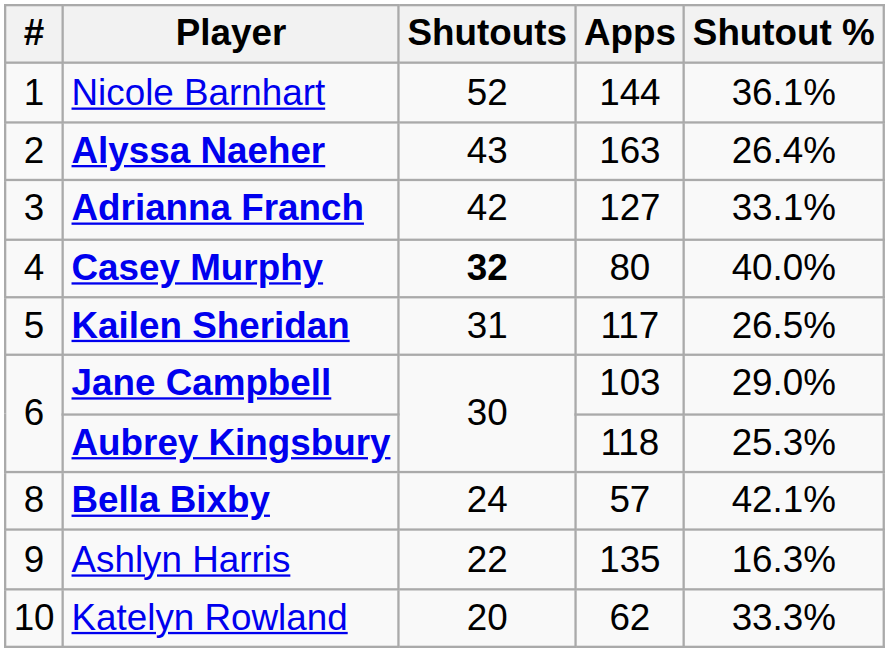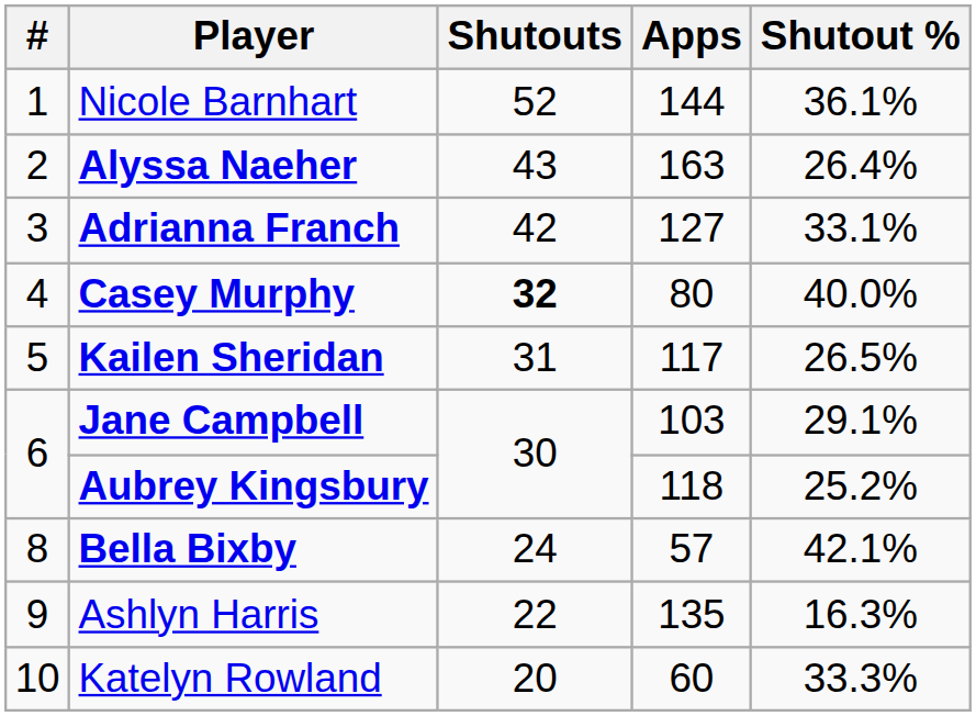 <table class="wikitable sortable" style="text-align: center">
 <tr>
 <th scope=col>#</th>
 <th scope=col class="unsortable">Player</th>
 <th scope=col>Shutouts</th>
 <th scope=col>Apps</th>
 <th scope=col>Shutout %</th>
 </tr>
 <tr>
 <td>1</td>
 <td style="text-align:left;"> <a href='#'>Nicole Barnhart</a></td>
 <td>52</td>
 <td>144</td>
 <td>36.1%</td>
 </tr>
 <tr>
 <td>2</td>
 <td style="text-align:left;"> <strong><a href='#'>Alyssa Naeher</a></strong></td>
 <td>43</td>
 <td>163</td>
 <td>26.4%</td>
 </tr>
 <tr>
 <td>3</td>
 <td style="text-align:left;"> <strong><a href='#'>Adrianna Franch</a></strong></td>
 <td>42</td>
 <td>127</td>
 <td>33.1%</td>
 </tr>
 <tr>
 <td>4</td>
 <td style="text-align:left;"> <strong><a href='#'>Casey Murphy</a></strong></td>
 <td><strong>32</strong></td>
 <td>80</td>
 <td>40.0%</td>
 </tr>
 <tr>
 <td>5</td>
 <td style="text-align:left;"><strong> <a href='#'>Kailen Sheridan</a></strong></td>
 <td>31</td>
 <td>117</td>
 <td>26.5%</td>
 </tr>
 <tr>
 <td rowspan="2">6</td>
 <td style="text-align:left;"> <strong><a href='#'>Jane Campbell</a></strong></td>
 <td rowspan="2">30</td>
 <td>103</td>
-<td>29.0%</td>
+<td>29.1%</td>
 </tr>
 <tr>
 <td style="text-align:left;"> <strong><a href='#'>Aubrey Kingsbury</a></strong></td>
 <td>118</td>
-<td>25.3%</td>
+<td>25.2%</td>
 </tr>
 <tr>
 <td>8</td>
 <td style="text-align:left;"><strong> <a href='#'>Bella Bixby</a></strong></td>
 <td>24</td>
 <td>57</td>
 <td>42.1%</td>
 </tr>
 <tr>
 <td>9</td>
 <td style="text-align:left;"> <a href='#'>Ashlyn Harris</a></td>
 <td>22</td>
 <td>135</td>
 <td>16.3%</td>
 </tr>
 <tr>
 <td>10</td>
 <td style="text-align:left;"> <a href='#'>Katelyn Rowland</a></td>
 <td>20</td>
-<td>62</td>
+<td>60</td>
 <td>33.3%</td>
 </tr>
 </table>
